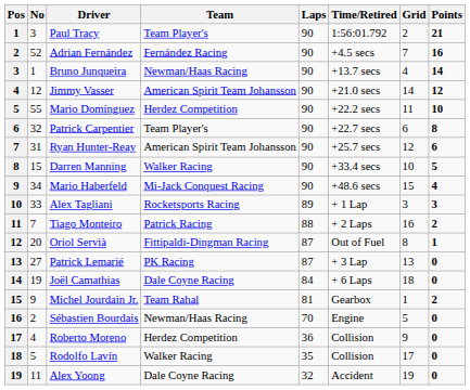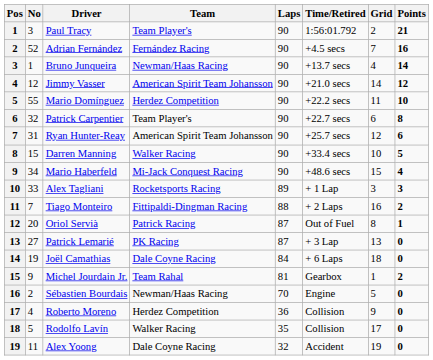 <table class="wikitable" style="font-size:95%;">
 <tr>
 <th>Pos</th>
 <th>No</th>
 <th>Driver</th>
 <th>Team</th>
 <th>Laps</th>
 <th>Time/Retired</th>
 <th>Grid</th>
 <th>Points</th>
 </tr>
 <tr>
 <th>1</th>
 <td>3</td>
 <td> <a href='#'>Paul Tracy</a></td>
 <td><a href='#'>Team Player's</a></td>
 <td>90</td>
 <td>1:56:01.792</td>
 <td>2</td>
 <td><strong>21</strong></td>
 </tr>
 <tr>
 <th>2</th>
 <td>52</td>
 <td> <a href='#'>Adrian Fernández</a></td>
 <td><a href='#'>Fernández Racing</a></td>
 <td>90</td>
 <td>+4.5 secs</td>
 <td>7</td>
 <td><strong>16</strong></td>
 </tr>
 <tr>
 <th>3</th>
 <td>1</td>
 <td> <a href='#'>Bruno Junqueira</a></td>
 <td><a href='#'>Newman/Haas Racing</a></td>
 <td>90</td>
 <td>+13.7 secs</td>
 <td>4</td>
 <td><strong>14</strong></td>
 </tr>
 <tr>
 <th>4</th>
 <td>12</td>
 <td> <a href='#'>Jimmy Vasser</a></td>
 <td><a href='#'>American Spirit Team Johansson</a></td>
 <td>90</td>
 <td>+21.0 secs</td>
 <td>14</td>
 <td><strong>12</strong></td>
 </tr>
 <tr>
 <th>5</th>
 <td>55</td>
 <td> <a href='#'>Mario Domínguez</a></td>
 <td><a href='#'>Herdez Competition</a></td>
 <td>90</td>
 <td>+22.2 secs</td>
 <td>11</td>
 <td><strong>10</strong></td>
 </tr>
 <tr>
 <th>6</th>
 <td>32</td>
 <td> <a href='#'>Patrick Carpentier</a></td>
 <td>Team Player's</td>
 <td>90</td>
 <td>+22.7 secs</td>
 <td>6</td>
 <td><strong>8</strong></td>
 </tr>
 <tr>
 <th>7</th>
 <td>31</td>
 <td> <a href='#'>Ryan Hunter-Reay</a></td>
 <td>American Spirit Team Johansson</td>
 <td>90</td>
 <td>+25.7 secs</td>
 <td>12</td>
 <td><strong>6</strong></td>
 </tr>
 <tr>
 <th>8</th>
 <td>15</td>
 <td> <a href='#'>Darren Manning</a></td>
 <td><a href='#'>Walker Racing</a></td>
 <td>90</td>
 <td>+33.4 secs</td>
 <td>10</td>
 <td><strong>5</strong></td>
 </tr>
 <tr>
 <th>9</th>
 <td>34</td>
 <td> <a href='#'>Mario Haberfeld</a></td>
 <td><a href='#'>Mi-Jack Conquest Racing</a></td>
 <td>90</td>
 <td>+48.6 secs</td>
 <td>15</td>
 <td><strong>4</strong></td>
 </tr>
 <tr>
 <th>10</th>
 <td>33</td>
 <td> <a href='#'>Alex Tagliani</a></td>
 <td><a href='#'>Rocketsports Racing</a></td>
 <td>89</td>
 <td>+ 1 Lap</td>
 <td>3</td>
 <td><strong>3</strong></td>
 </tr>
 <tr>
 <th>11</th>
 <td>7</td>
 <td> <a href='#'>Tiago Monteiro</a></td>
-<td><a href='#'>Patrick Racing</a></td>
+<td><a href='#'>Fittipaldi-Dingman Racing</a></td>
 <td>88</td>
 <td>+ 2 Laps</td>
 <td>16</td>
 <td><strong>2</strong></td>
 </tr>
 <tr>
 <th>12</th>
 <td>20</td>
 <td> <a href='#'>Oriol Servià</a></td>
-<td><a href='#'>Fittipaldi-Dingman Racing</a></td>
+<td><a href='#'>Patrick Racing</a></td>
 <td>87</td>
 <td>Out of Fuel</td>
 <td>8</td>
 <td><strong>1</strong></td>
 </tr>
 <tr>
 <th>13</th>
 <td>27</td>
 <td> <a href='#'>Patrick Lemarié</a></td>
 <td><a href='#'>PK Racing</a></td>
 <td>87</td>
 <td>+ 3 Lap</td>
 <td>13</td>
 <td><strong>0</strong></td>
 </tr>
 <tr>
 <th>14</th>
 <td>19</td>
 <td> <a href='#'>Joël Camathias</a></td>
 <td><a href='#'>Dale Coyne Racing</a></td>
 <td>84</td>
 <td>+ 6 Laps</td>
 <td>18</td>
 <td><strong>0</strong></td>
 </tr>
 <tr>
 <th>15</th>
 <td>9</td>
 <td> <a href='#'>Michel Jourdain Jr.</a></td>
 <td><a href='#'>Team Rahal</a></td>
 <td>81</td>
 <td>Gearbox</td>
 <td>1</td>
 <td><strong>2</strong></td>
 </tr>
 <tr>
 <th>16</th>
 <td>2</td>
 <td> <a href='#'>Sébastien Bourdais</a></td>
 <td>Newman/Haas Racing</td>
 <td>70</td>
 <td>Engine</td>
 <td>5</td>
 <td><strong>0</strong></td>
 </tr>
 <tr>
 <th>17</th>
 <td>4</td>
 <td> <a href='#'>Roberto Moreno</a></td>
 <td>Herdez Competition</td>
 <td>36</td>
 <td>Collision</td>
 <td>9</td>
 <td><strong>0</strong></td>
 </tr>
 <tr>
 <th>18</th>
 <td>5</td>
 <td> <a href='#'>Rodolfo Lavín</a></td>
 <td>Walker Racing</td>
 <td>35</td>
 <td>Collision</td>
 <td>17</td>
 <td><strong>0</strong></td>
 </tr>
 <tr>
 <th>19</th>
 <td>11</td>
 <td> <a href='#'>Alex Yoong</a></td>
 <td>Dale Coyne Racing</td>
 <td>32</td>
 <td>Accident</td>
 <td>19</td>
 <td><strong>0</strong></td>
 </tr>
 </table>
